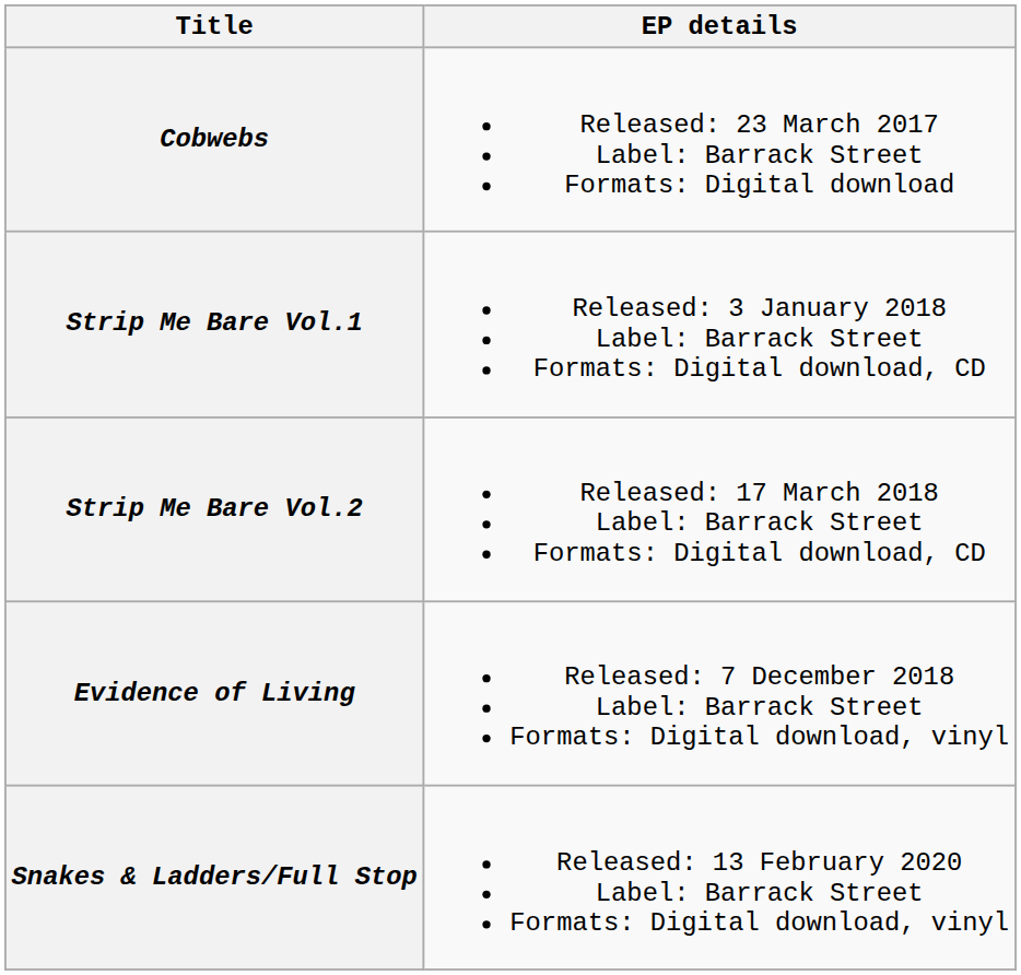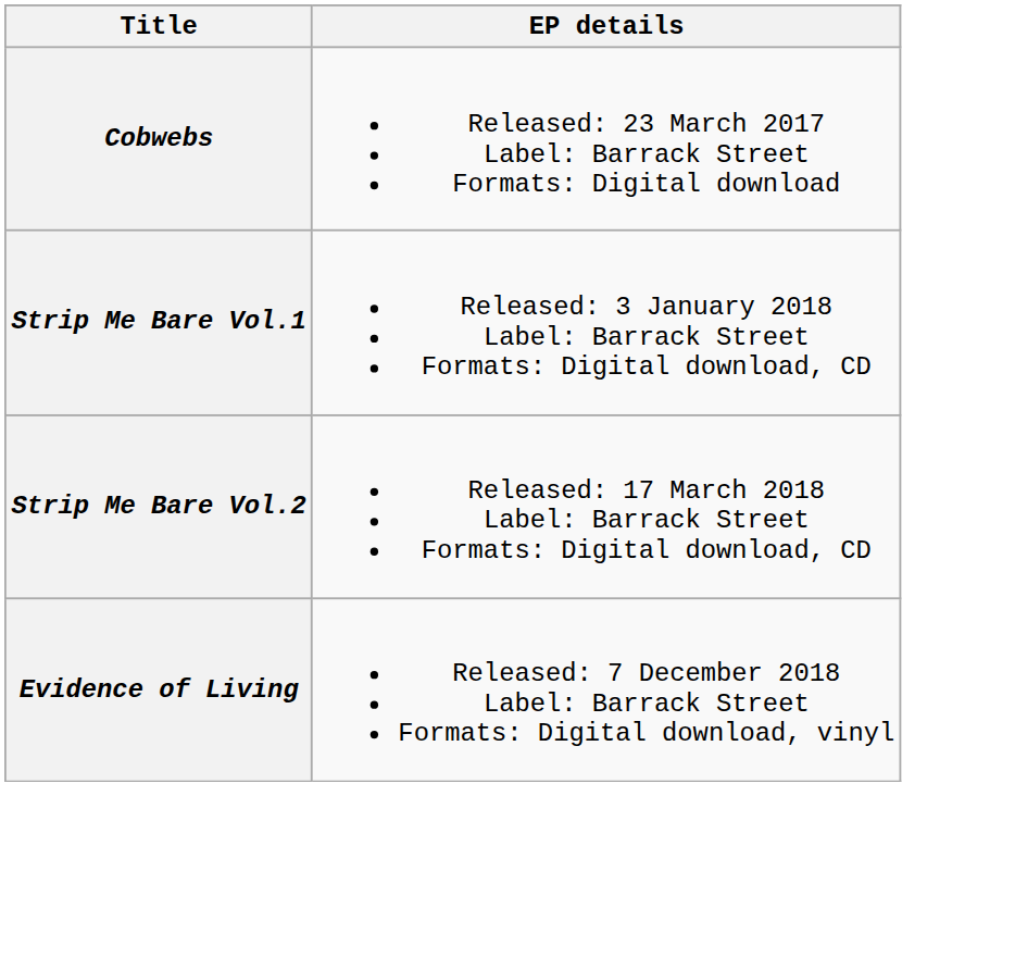 <table class="wikitable plainrowheaders" style=text-align:center;>
 <tr>
 <th>Title</th>
 <th>EP details</th>
 </tr>
 <tr>
 <th scope="row"><em>Cobwebs</em></th>
 <td><br><ul><li>Released: 23 March 2017</li><li>Label: Barrack Street</li><li>Formats: Digital download</li></ul></td>
 </tr>
 <tr>
 <th scope="row"><em>Strip Me Bare Vol.1</em></th>
 <td><br><ul><li>Released: 3 January 2018</li><li>Label: Barrack Street</li><li>Formats: Digital download, CD</li></ul></td>
 </tr>
 <tr>
 <th scope="row"><em>Strip Me Bare Vol.2</em></th>
 <td><br><ul><li>Released: 17 March 2018</li><li>Label: Barrack Street</li><li>Formats: Digital download, CD</li></ul></td>
 </tr>
 <tr>
 <th scope="row"><em>Evidence of Living</em></th>
 <td><br><ul><li>Released: 7 December 2018</li><li>Label: Barrack Street</li><li>Formats: Digital download, vinyl</li></ul></td>
 </tr>
-<tr>
-<th scope="row"><em>Snakes & Ladders/Full Stop</em></th>
-<td><br><ul><li>Released: 13 February 2020</li><li>Label: Barrack Street</li><li>Formats: Digital download, vinyl</li></ul></td>
-</tr>
 </table>
